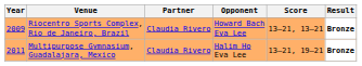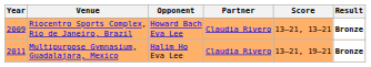 <table class="sortable wikitable" style="font-size: 90%;">
 <tr>
 <th>Year</th>
 <th>Venue</th>
+<th>Opponent</th>
 <th>Partner</th>
-<th>Opponent</th>
 <th>Score</th>
 <th>Result</th>
 </tr>
 <tr style="background:#FFB069">
 <td align="center"><a href='#'>2009</a></td>
 <td align="left"><a href='#'>Riocentro Sports Complex</a>,<br><a href='#'>Rio de Janeiro, Brazil</a></td>
+<td align="left"> <a href='#'>Howard Bach</a> <br>  <a href='#'>Eva Lee</a></td>
 <td align="left"> <a href='#'>Claudia Rivero</a></td>
-<td align="left"> <a href='#'>Howard Bach</a> <br>  <a href='#'>Eva Lee</a></td>
 <td align="left">13–21, 13–21</td>
 <td style="text-align:left; background:white"> <strong>Bronze</strong></td>
 </tr>
 <tr style="background:#FFB069">
 <td align="center"><a href='#'>2011</a></td>
 <td align="left"><a href='#'>Multipurpose Gymnasium</a>,<br><a href='#'>Guadalajara, Mexico</a></td>
+<td align="left"> <a href='#'>Halim Ho</a> <br>  Eva Lee</td>
 <td align="left"> <a href='#'>Claudia Rivero</a></td>
-<td align="left"> <a href='#'>Halim Ho</a> <br>  Eva Lee</td>
 <td align="left">13–21, 19–21</td>
 <td style="text-align:left; background:white"> <strong>Bronze</strong></td>
 </tr>
 </table>
